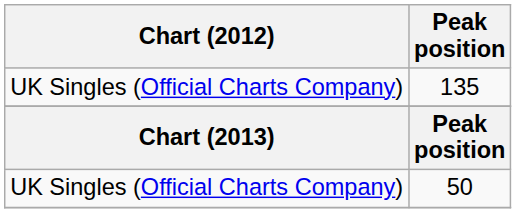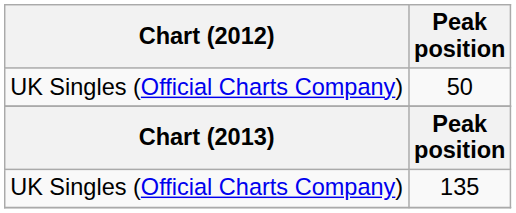 <table class="wikitable sortable">
 <tr>
 <th>Chart (2012)</th>
 <th>Peak<br>position</th>
 </tr>
 <tr>
 <td>UK Singles (<a href='#'>Official Charts Company</a>)</td>
-<td style="text-align:center;">135</td>
+<td style="text-align:center;">50</td>
 </tr>
 <tr>
 </tr>
 <tr>
 <th>Chart (2013)</th>
 <th>Peak<br>position</th>
 </tr>
 <tr>
 <td>UK Singles (<a href='#'>Official Charts Company</a>)</td>
-<td style="text-align:center;">50</td>
+<td style="text-align:center;">135</td>
 </tr>
 <tr>
 </tr>
 </table>
